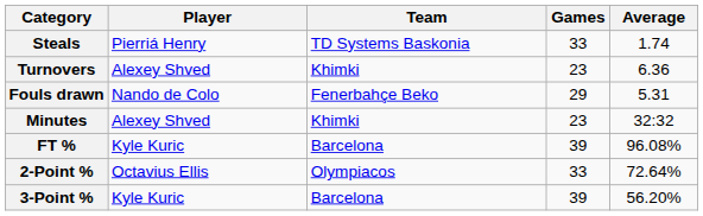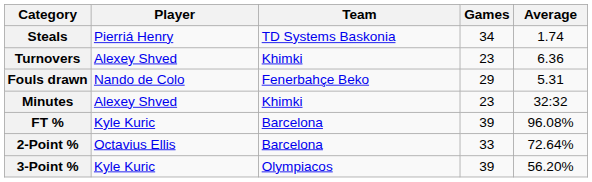 <table class="wikitable">
 <tr>
 <th>Category</th>
 <th width=190>Player</th>
 <th width=230>Team</th>
 <th width=55>Games</th>
 <th width=80>Average</th>
 </tr>
 <tr>
 <th>Steals</th>
 <td> <a href='#'>Pierriá Henry</a></td>
 <td> <a href='#'>TD Systems Baskonia</a></td>
-<td style="text-align: center;">33</td>
+<td style="text-align: center;">34</td>
 <td style="text-align: center;">1.74</td>
 </tr>
 <tr>
 <th>Turnovers</th>
 <td> <a href='#'>Alexey Shved</a></td>
 <td> <a href='#'>Khimki</a></td>
 <td style="text-align: center;">23</td>
 <td style="text-align: center;">6.36</td>
 </tr>
 <tr>
 <th>Fouls drawn</th>
 <td> <a href='#'>Nando de Colo</a></td>
 <td> <a href='#'>Fenerbahçe Beko</a></td>
 <td style="text-align: center;">29</td>
 <td style="text-align: center;">5.31</td>
 </tr>
 <tr>
 <th>Minutes</th>
 <td> <a href='#'>Alexey Shved</a></td>
 <td> <a href='#'>Khimki</a></td>
 <td style="text-align: center;">23</td>
 <td style="text-align: center;">32:32</td>
 </tr>
 <tr>
 <th>FT %</th>
 <td> <a href='#'>Kyle Kuric</a></td>
 <td> <a href='#'>Barcelona</a></td>
 <td style="text-align: center;">39</td>
 <td style="text-align: center;">96.08%</td>
 </tr>
 <tr>
 <th>2-Point %</th>
 <td> <a href='#'>Octavius Ellis</a></td>
-<td> <a href='#'>Olympiacos</a></td>
+<td> <a href='#'>Barcelona</a></td>
 <td style="text-align: center;">33</td>
 <td style="text-align: center;">72.64%</td>
 </tr>
 <tr>
 <th>3-Point %</th>
 <td> <a href='#'>Kyle Kuric</a></td>
-<td> <a href='#'>Barcelona</a></td>
+<td> <a href='#'>Olympiacos</a></td>
 <td style="text-align: center;">39</td>
 <td style="text-align: center;">56.20%</td>
 </tr>
 </table>
